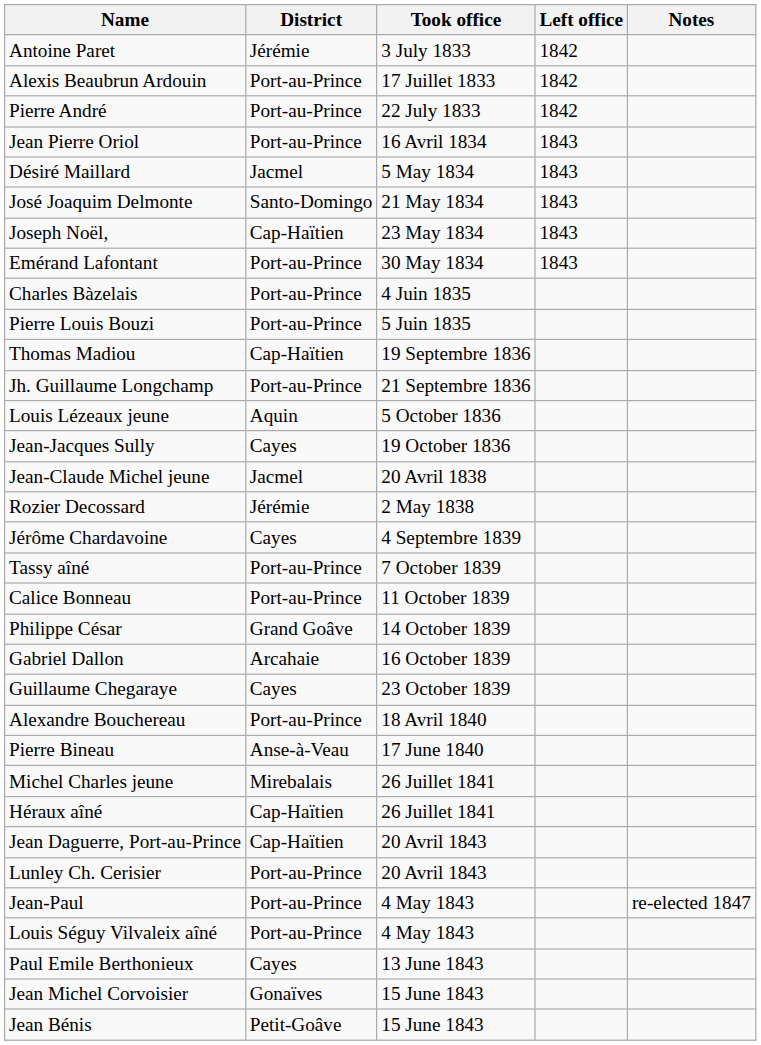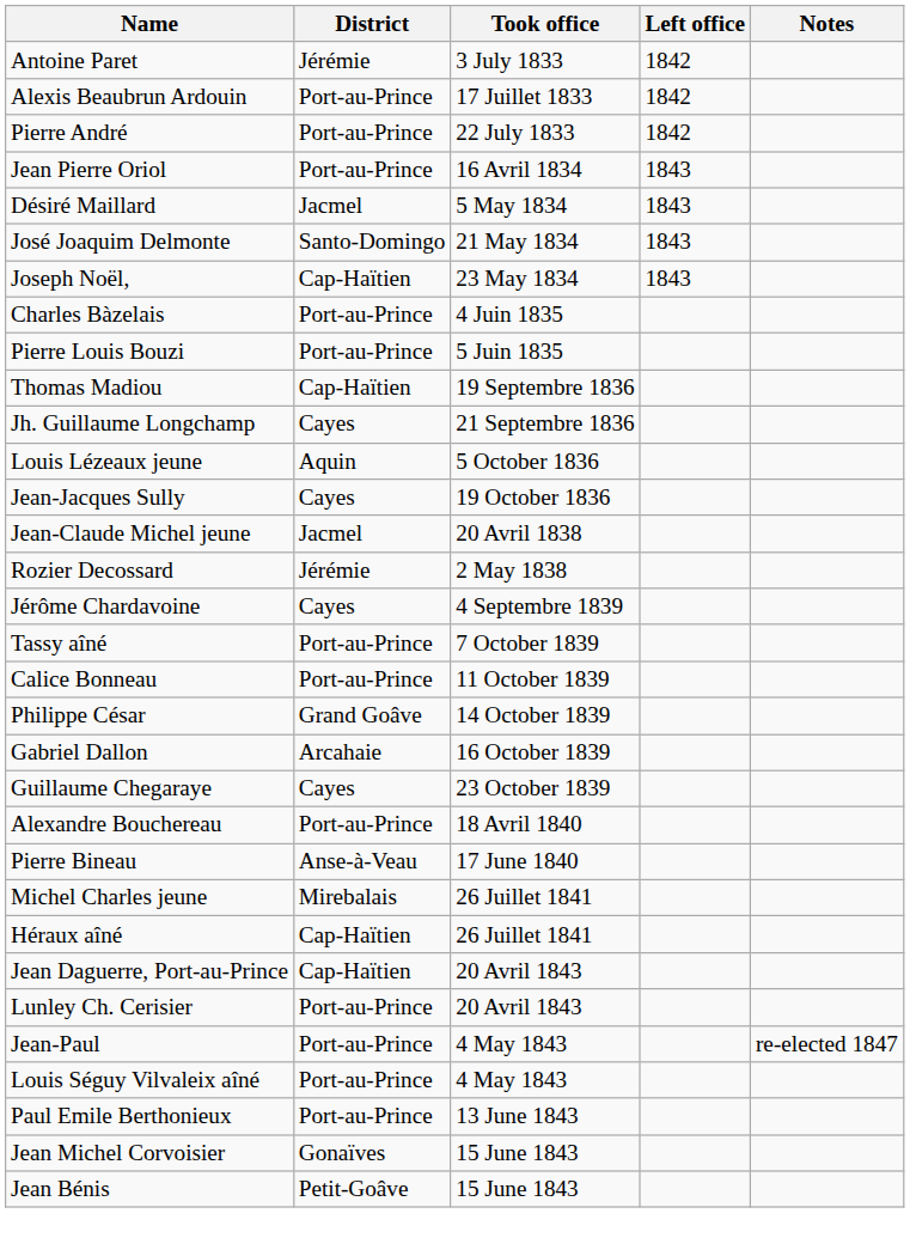 <table class="wikitable">
 <tr>
 <th>Name</th>
 <th>District</th>
 <th>Took office</th>
 <th>Left office</th>
 <th>Notes</th>
 </tr>
 <tr>
 <td>Antoine Paret</td>
 <td>Jérémie</td>
 <td>3 July 1833</td>
 <td>1842</td>
 <td></td>
 </tr>
 <tr>
 <td>Alexis Beaubrun Ardouin</td>
 <td>Port-au-Prince</td>
 <td>17 Juillet 1833</td>
 <td>1842</td>
 <td></td>
 </tr>
 <tr>
 <td>Pierre André</td>
 <td>Port-au-Prince</td>
 <td>22 July 1833</td>
 <td>1842</td>
 <td></td>
 </tr>
 <tr>
 <td>Jean Pierre Oriol</td>
 <td>Port-au-Prince</td>
 <td>16 Avril 1834</td>
 <td>1843</td>
 <td></td>
 </tr>
 <tr>
 <td>Désiré Maillard</td>
 <td>Jacmel</td>
 <td>5 May 1834</td>
 <td>1843</td>
 <td></td>
 </tr>
 <tr>
 <td>José Joaquim Delmonte</td>
 <td>Santo-Domingo</td>
 <td>21 May 1834</td>
 <td>1843</td>
 <td></td>
 </tr>
 <tr>
 <td>Joseph Noël,</td>
 <td>Cap-Haïtien</td>
 <td>23 May 1834</td>
 <td>1843</td>
 <td></td>
 </tr>
 <tr>
-<td>Emérand Lafontant</td>
-<td>Port-au-Prince</td>
-<td>30 May 1834</td>
-<td>1843</td>
-<td></td>
-</tr>
-<tr>
 <td>Charles Bàzelais</td>
 <td>Port-au-Prince</td>
 <td>4 Juin 1835</td>
 <td></td>
 <td></td>
 </tr>
 <tr>
 <td>Pierre Louis Bouzi</td>
 <td>Port-au-Prince</td>
 <td>5 Juin 1835</td>
 <td></td>
 <td></td>
 </tr>
 <tr>
 <td>Thomas Madiou</td>
 <td>Cap-Haïtien</td>
 <td>19 Septembre 1836</td>
 <td></td>
 <td></td>
 </tr>
 <tr>
 <td>Jh. Guillaume Longchamp</td>
-<td>Port-au-Prince</td>
+<td>Cayes</td>
 <td>21 Septembre 1836</td>
 <td></td>
 <td></td>
 </tr>
 <tr>
 <td>Louis Lézeaux jeune</td>
 <td>Aquin</td>
 <td>5 October 1836</td>
 <td></td>
 <td></td>
 </tr>
 <tr>
 <td>Jean-Jacques Sully</td>
 <td>Cayes</td>
 <td>19 October 1836</td>
 <td></td>
 <td></td>
 </tr>
 <tr>
 <td>Jean-Claude Michel jeune</td>
 <td>Jacmel</td>
 <td>20 Avril 1838</td>
 <td></td>
 <td></td>
 </tr>
 <tr>
 <td>Rozier Decossard</td>
 <td>Jérémie</td>
 <td>2 May 1838</td>
 <td></td>
 <td></td>
 </tr>
 <tr>
 <td>Jérôme Chardavoine</td>
 <td>Cayes</td>
 <td>4 Septembre 1839</td>
 <td></td>
 <td></td>
 </tr>
 <tr>
 <td>Tassy aîné</td>
 <td>Port-au-Prince</td>
 <td>7 October 1839</td>
 <td></td>
 <td></td>
 </tr>
 <tr>
 <td>Calice Bonneau</td>
 <td>Port-au-Prince</td>
 <td>11 October 1839</td>
 <td></td>
 <td></td>
 </tr>
 <tr>
 <td>Philippe César</td>
 <td>Grand Goâve</td>
 <td>14 October 1839</td>
 <td></td>
 <td></td>
 </tr>
 <tr>
 <td>Gabriel Dallon</td>
 <td>Arcahaie</td>
 <td>16 October 1839</td>
 <td></td>
 <td></td>
 </tr>
 <tr>
 <td>Guillaume Chegaraye</td>
 <td>Cayes</td>
 <td>23 October 1839</td>
 <td></td>
 <td></td>
 </tr>
 <tr>
 <td>Alexandre Bouchereau</td>
 <td>Port-au-Prince</td>
 <td>18 Avril 1840</td>
 <td></td>
 <td></td>
 </tr>
 <tr>
 <td>Pierre Bineau</td>
 <td>Anse-à-Veau</td>
 <td>17 June 1840</td>
 <td></td>
 <td></td>
 </tr>
 <tr>
 <td>Michel Charles jeune</td>
 <td>Mirebalais</td>
 <td>26 Juillet 1841</td>
 <td></td>
 <td></td>
 </tr>
 <tr>
 <td>Héraux aîné</td>
 <td>Cap-Haïtien</td>
 <td>26 Juillet 1841</td>
 <td></td>
 <td></td>
 </tr>
 <tr>
 <td>Jean Daguerre, Port-au-Prince</td>
 <td>Cap-Haïtien</td>
 <td>20 Avril 1843</td>
 <td></td>
 <td></td>
 </tr>
 <tr>
 <td>Lunley Ch. Cerisier</td>
 <td>Port-au-Prince</td>
 <td>20 Avril 1843</td>
 <td></td>
 <td></td>
 </tr>
 <tr>
 <td>Jean-Paul</td>
 <td>Port-au-Prince</td>
 <td>4 May 1843</td>
 <td></td>
 <td>re-elected 1847</td>
 </tr>
 <tr>
 <td>Louis Séguy Vilvaleix aîné</td>
 <td>Port-au-Prince</td>
 <td>4 May 1843</td>
 <td></td>
 <td></td>
 </tr>
 <tr>
 <td>Paul Emile Berthonieux</td>
-<td>Cayes</td>
+<td>Port-au-Prince</td>
 <td>13 June 1843</td>
 <td></td>
 <td></td>
 </tr>
 <tr>
 <td>Jean Michel Corvoisier</td>
 <td>Gonaïves</td>
 <td>15 June 1843</td>
 <td></td>
 <td></td>
 </tr>
 <tr>
 <td>Jean Bénis</td>
 <td>Petit-Goâve</td>
 <td>15 June 1843</td>
 <td></td>
 <td></td>
 </tr>
 </table>
